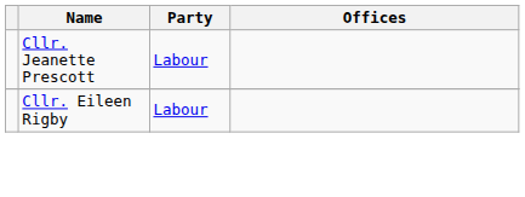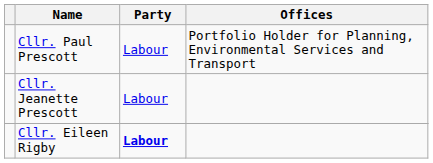 <table class="sortable wikitable" style="text-align:left;  width:50%;">
 <tr valign=bottom>
 <th width="8px" class="unsortable"></th>
 <th width="130px">Name</th>
 <th width="72px">Party</th>
 <th width="342px">Offices</th>
+</tr>
+<tr>
+<td></td>
+<td><a href='#'>Cllr.</a> Paul Prescott</td>
+<td><a href='#'>Labour</a></td>
+<td>Portfolio Holder for Planning, Environmental Services and Transport</td>
 </tr>
 <tr>
 <td></td>
 <td><a href='#'>Cllr.</a> Jeanette Prescott</td>
 <td><a href='#'>Labour</a></td>
 <td></td>
 </tr>
 <tr>
 </tr>
 <tr>
 <td></td>
 <td><a href='#'>Cllr.</a> Eileen Rigby</td>
-<td><a href='#'>Labour</a></td>
+<td><strong><a href='#'>Labour</a></strong></td>
 <td></td>
 </tr>
 </table>
